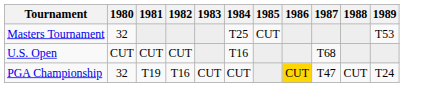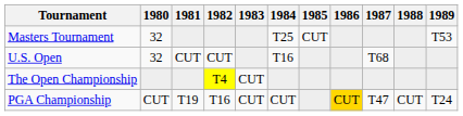 <table class="wikitable" style="font-size:95%;text-align:center;">
 <tr>
 <th>Tournament</th>
 <th>1980</th>
 <th>1981</th>
 <th>1982</th>
 <th>1983</th>
 <th>1984</th>
 <th>1985</th>
 <th>1986</th>
 <th>1987</th>
 <th>1988</th>
 <th>1989</th>
 </tr>
 <tr>
 <td align=left><a href='#'>Masters Tournament</a></td>
 <td>32</td>
 <td style="background:#eeeeee;"></td>
 <td style="background:#eeeeee;"></td>
 <td style="background:#eeeeee;"></td>
 <td>T25</td>
 <td>CUT</td>
 <td style="background:#eeeeee;"></td>
 <td style="background:#eeeeee;"></td>
 <td style="background:#eeeeee;"></td>
 <td>T53</td>
 </tr>
 <tr>
 <td align=left><a href='#'>U.S. Open</a></td>
-<td>CUT</td>
+<td>32</td>
 <td>CUT</td>
 <td>CUT</td>
 <td style="background:#eeeeee;"></td>
 <td>T16</td>
 <td style="background:#eeeeee;"></td>
 <td style="background:#eeeeee;"></td>
 <td>T68</td>
 <td style="background:#eeeeee;"></td>
 <td style="background:#eeeeee;"></td>
 </tr>
 <tr>
+<td align=left><a href='#'>The Open Championship</a></td>
+<td style="background:#eeeeee;"></td>
+<td style="background:#eeeeee;"></td>
+<td style="background:yellow;">T4</td>
+<td>CUT</td>
+<td style="background:#eeeeee;"></td>
+<td style="background:#eeeeee;"></td>
+<td style="background:#eeeeee;"></td>
+<td style="background:#eeeeee;"></td>
+<td style="background:#eeeeee;"></td>
+<td style="background:#eeeeee;"></td>
+</tr>
+<tr>
 <td align=left><a href='#'>PGA Championship</a></td>
-<td>32</td>
+<td>CUT</td>
 <td>T19</td>
 <td>T16</td>
 <td>CUT</td>
 <td>CUT</td>
 <td style="background:#eeeeee;"></td>
 <td style="background: gold;">CUT</td>
 <td>T47</td>
 <td>CUT</td>
 <td>T24</td>
 </tr>
 </table>
